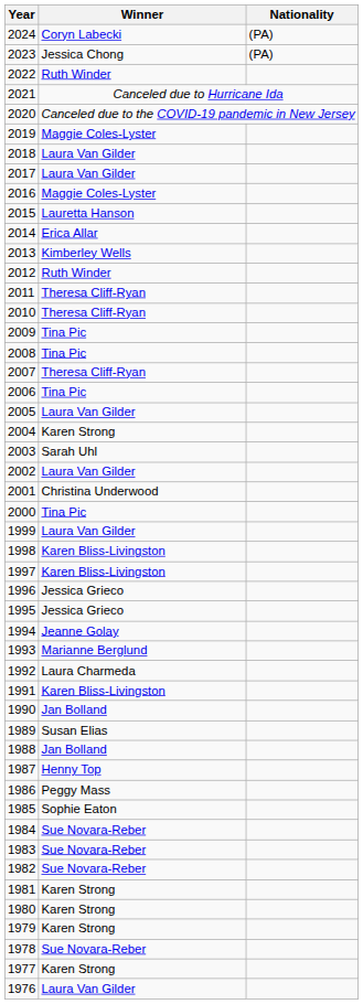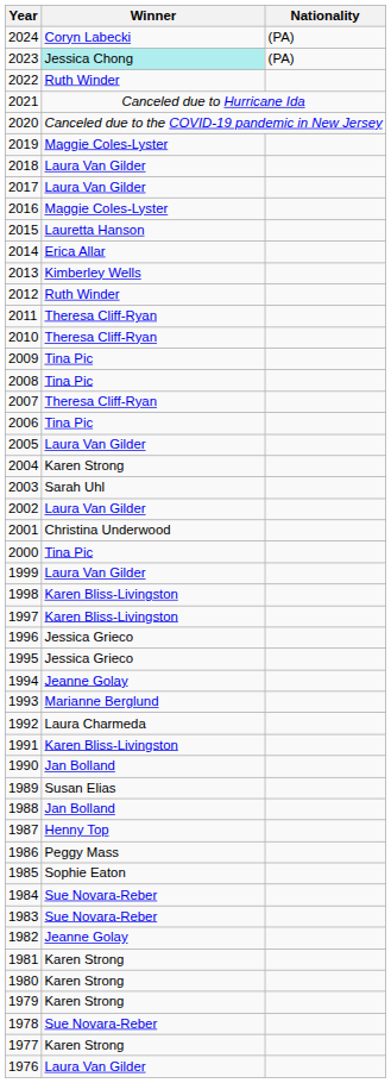 <table class = "wikitable">
 <tr>
 <th>Year</th>
 <th>Winner</th>
 <th>Nationality</th>
 </tr>
 <tr>
 <td>2024</td>
 <td><a href='#'>Coryn Labecki</a></td>
 <td> (PA)</td>
 </tr>
 <tr>
 <td>2023</td>
-<td>Jessica Chong</td>
+<td style="background: paleturquoise;">Jessica Chong</td>
 <td> (PA)</td>
 </tr>
 <tr>
 <td>2022</td>
 <td><a href='#'>Ruth Winder</a></td>
 <td></td>
 </tr>
 <tr>
 <td>2021</td>
 <td colspan=2 align=center><em>Canceled due to <a href='#'>Hurricane Ida</a></em></td>
 </tr>
 <tr>
 <td>2020</td>
 <td colspan=2 align=center><em>Canceled due to the <a href='#'>COVID-19 pandemic in New Jersey</a></em></td>
 </tr>
 <tr>
 <td>2019</td>
 <td><a href='#'>Maggie Coles-Lyster</a></td>
 <td></td>
 </tr>
 <tr>
 <td>2018</td>
 <td><a href='#'>Laura Van Gilder</a></td>
 <td></td>
 </tr>
 <tr>
 <td>2017</td>
 <td><a href='#'>Laura Van Gilder</a></td>
 <td></td>
 </tr>
 <tr>
 <td>2016</td>
 <td><a href='#'>Maggie Coles-Lyster</a></td>
 <td></td>
 </tr>
 <tr>
 <td>2015</td>
 <td><a href='#'>Lauretta Hanson</a></td>
 <td></td>
 </tr>
 <tr>
 <td>2014</td>
 <td><a href='#'>Erica Allar</a></td>
 <td></td>
 </tr>
 <tr>
 <td>2013</td>
 <td><a href='#'>Kimberley Wells</a></td>
 <td></td>
 </tr>
 <tr>
 <td>2012</td>
 <td><a href='#'>Ruth Winder</a></td>
 <td></td>
 </tr>
 <tr>
 <td>2011</td>
 <td><a href='#'>Theresa Cliff-Ryan</a></td>
 <td></td>
 </tr>
 <tr>
 <td>2010</td>
 <td><a href='#'>Theresa Cliff-Ryan</a></td>
 <td></td>
 </tr>
 <tr>
 <td>2009</td>
 <td><a href='#'>Tina Pic</a></td>
 <td></td>
 </tr>
 <tr>
 <td>2008</td>
 <td><a href='#'>Tina Pic</a></td>
 <td></td>
 </tr>
 <tr>
 <td>2007</td>
 <td><a href='#'>Theresa Cliff-Ryan</a></td>
 <td></td>
 </tr>
 <tr>
 <td>2006</td>
 <td><a href='#'>Tina Pic</a></td>
 <td></td>
 </tr>
 <tr>
 <td>2005</td>
 <td><a href='#'>Laura Van Gilder</a></td>
 <td></td>
 </tr>
 <tr>
 <td>2004</td>
 <td>Karen Strong</td>
 <td></td>
 </tr>
 <tr>
 <td>2003</td>
 <td>Sarah Uhl</td>
 <td></td>
 </tr>
 <tr>
 <td>2002</td>
 <td><a href='#'>Laura Van Gilder</a></td>
 <td></td>
 </tr>
 <tr>
 <td>2001</td>
 <td>Christina Underwood</td>
 <td></td>
 </tr>
 <tr>
 <td>2000</td>
 <td><a href='#'>Tina Pic</a></td>
 <td></td>
 </tr>
 <tr>
 <td>1999</td>
 <td><a href='#'>Laura Van Gilder</a></td>
 <td></td>
 </tr>
 <tr>
 <td>1998</td>
 <td><a href='#'>Karen Bliss-Livingston</a></td>
 <td></td>
 </tr>
 <tr>
 <td>1997</td>
 <td><a href='#'>Karen Bliss-Livingston</a></td>
 <td></td>
 </tr>
 <tr>
 <td>1996</td>
 <td>Jessica Grieco</td>
 <td></td>
 </tr>
 <tr>
 <td>1995</td>
 <td>Jessica Grieco</td>
 <td></td>
 </tr>
 <tr>
 <td>1994</td>
 <td><a href='#'>Jeanne Golay</a></td>
 <td></td>
 </tr>
 <tr>
 <td>1993</td>
 <td><a href='#'>Marianne Berglund</a></td>
 <td></td>
 </tr>
 <tr>
 <td>1992</td>
 <td>Laura Charmeda</td>
 <td></td>
 </tr>
 <tr>
 <td>1991</td>
 <td><a href='#'>Karen Bliss-Livingston</a></td>
 <td></td>
 </tr>
 <tr>
 <td>1990</td>
 <td><a href='#'>Jan Bolland</a></td>
 <td></td>
 </tr>
 <tr>
 <td>1989</td>
 <td>Susan Elias</td>
 <td></td>
 </tr>
 <tr>
 <td>1988</td>
 <td><a href='#'>Jan Bolland</a></td>
 <td></td>
 </tr>
 <tr>
 <td>1987</td>
 <td><a href='#'>Henny Top</a></td>
 <td></td>
 </tr>
 <tr>
 <td>1986</td>
 <td>Peggy Mass</td>
 <td></td>
 </tr>
 <tr>
 <td>1985</td>
 <td>Sophie Eaton</td>
 <td></td>
 </tr>
 <tr>
 <td>1984</td>
 <td><a href='#'>Sue Novara-Reber</a></td>
 <td></td>
 </tr>
 <tr>
 <td>1983</td>
 <td><a href='#'>Sue Novara-Reber</a></td>
 <td></td>
 </tr>
 <tr>
 <td>1982</td>
-<td><a href='#'>Sue Novara-Reber</a></td>
+<td><a href='#'>Jeanne Golay</a></td>
 <td></td>
 </tr>
 <tr>
 <td>1981</td>
 <td>Karen Strong</td>
 <td></td>
 </tr>
 <tr>
 <td>1980</td>
 <td>Karen Strong</td>
 <td></td>
 </tr>
 <tr>
 <td>1979</td>
 <td>Karen Strong</td>
 <td></td>
 </tr>
 <tr>
 <td>1978</td>
 <td><a href='#'>Sue Novara-Reber</a></td>
 <td></td>
 </tr>
 <tr>
 <td>1977</td>
 <td>Karen Strong</td>
 <td></td>
 </tr>
 <tr>
 <td>1976</td>
 <td><a href='#'>Laura Van Gilder</a></td>
 <td></td>
 </tr>
 </table>
